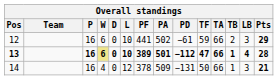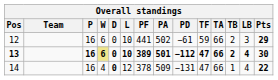 <table class="wikitable" style="text-align:center; font-size:90%; width:60%;">
 <tr>
 <th colspan="100%" cellpadding="0" cellspacing="0">Overall standings</th>
 </tr>
 <tr>
 <th style="width:5%;">Pos</th>
 <th style="width:35%;">Team</th>
 <th style="width:5%;">P</th>
 <th style="width:5%;">W</th>
 <th style="width:5%;">D</th>
 <th style="width:5%;">L</th>
 <th style="width:5%;">PF</th>
 <th style="width:5%;">PA</th>
 <th style="width:5%;">PD</th>
 <th style="width:5%;">TF</th>
 <th style="width:5%;">TA</th>
 <th style="width:5%;">TB</th>
 <th style="width:5%;">LB</th>
 <th style="width:5%;">Pts<br></th>
 </tr>
 <tr>
 <td>12</td>
 <td style="text-align:left;"></td>
 <td>16</td>
 <td>6</td>
 <td>0</td>
 <td>10</td>
 <td>441</td>
 <td>502</td>
 <td>−61</td>
 <td>59</td>
 <td>66</td>
 <td>2</td>
 <td>3</td>
 <td><strong>29</strong></td>
 </tr>
 <tr>
 <td><strong>13</strong></td>
 <td style="text-align:left;"><strong></strong></td>
 <td><strong>16</strong></td>
 <td style="background: khaki;"><strong>6</strong></td>
 <td><strong>0</strong></td>
 <td><strong>10</strong></td>
 <td><strong>389</strong></td>
 <td><strong>501</strong></td>
 <td><strong>−112</strong></td>
 <td><strong>47</strong></td>
 <td><strong>66</strong></td>
-<td><strong>1</strong></td>
+<td><strong>2</strong></td>
 <td><strong>4</strong></td>
-<td><strong>28</strong></td>
+<td><strong>30</strong></td>
 </tr>
 <tr>
 <td>14</td>
 <td style="text-align:left;"></td>
 <td>16</td>
 <td>4</td>
-<td>0</td>
+<td><strong>0</strong></td>
 <td>12</td>
 <td>378</td>
 <td>509</td>
 <td>−131</td>
-<td>50</td>
+<td>47</td>
 <td>66</td>
 <td>1</td>
-<td>3</td>
-<td><strong>21</strong></td>
+<td>4</td>
+<td><strong>22</strong></td>
 </tr>
 </table>
